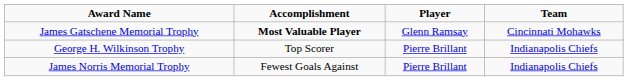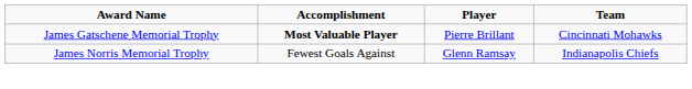 <table class="wikitable" width="70%">
 <tr align="center">
 <td><strong>Award Name</strong></td>
 <td><strong>Accomplishment</strong></td>
 <td><strong>Player</strong></td>
 <td><strong>Team</strong></td>
 </tr>
 <tr align="center">
 <td><a href='#'>James Gatschene Memorial Trophy</a></td>
 <td><strong>Most Valuable Player</strong></td>
-<td><a href='#'>Glenn Ramsay</a></td>
+<td><a href='#'>Pierre Brillant</a></td>
 <td><a href='#'>Cincinnati Mohawks</a></td>
-</tr>
-<tr align="center">
-<td><a href='#'>George H. Wilkinson Trophy</a></td>
-<td>Top Scorer</td>
-<td><a href='#'>Pierre Brillant</a></td>
-<td><a href='#'>Indianapolis Chiefs</a></td>
 </tr>
 <tr align="center">
 <td><a href='#'>James Norris Memorial Trophy</a></td>
 <td>Fewest Goals Against</td>
-<td><a href='#'>Pierre Brillant</a></td>
+<td><a href='#'>Glenn Ramsay</a></td>
 <td><a href='#'>Indianapolis Chiefs</a></td>
 </tr>
 </table>
